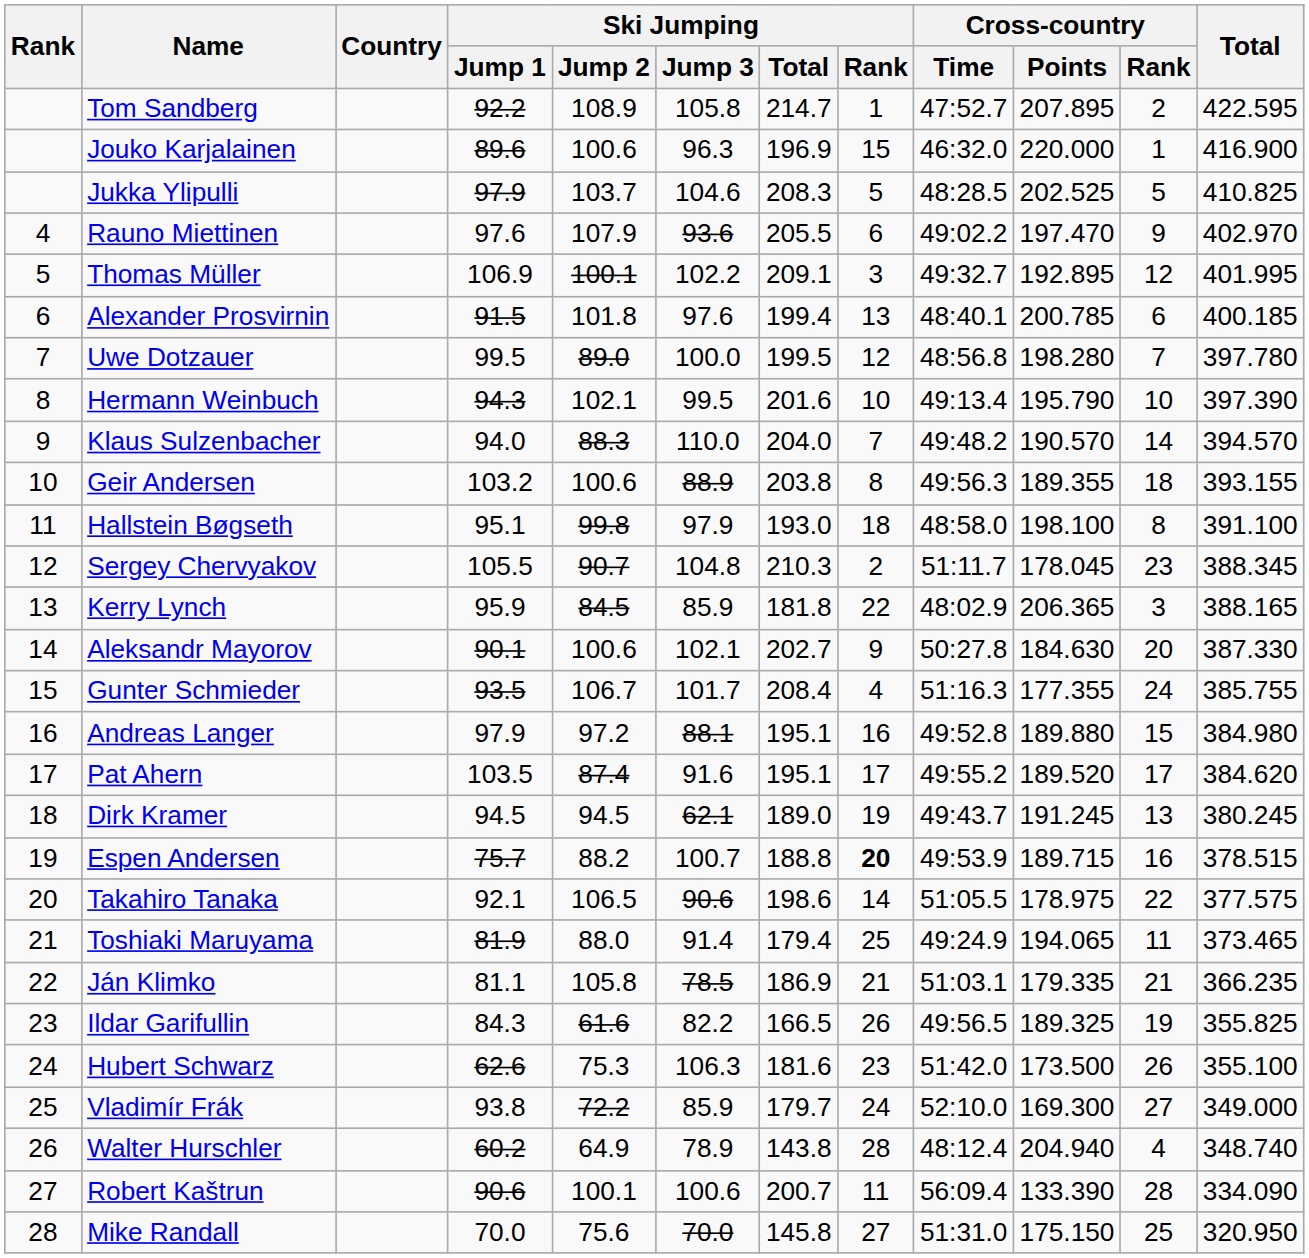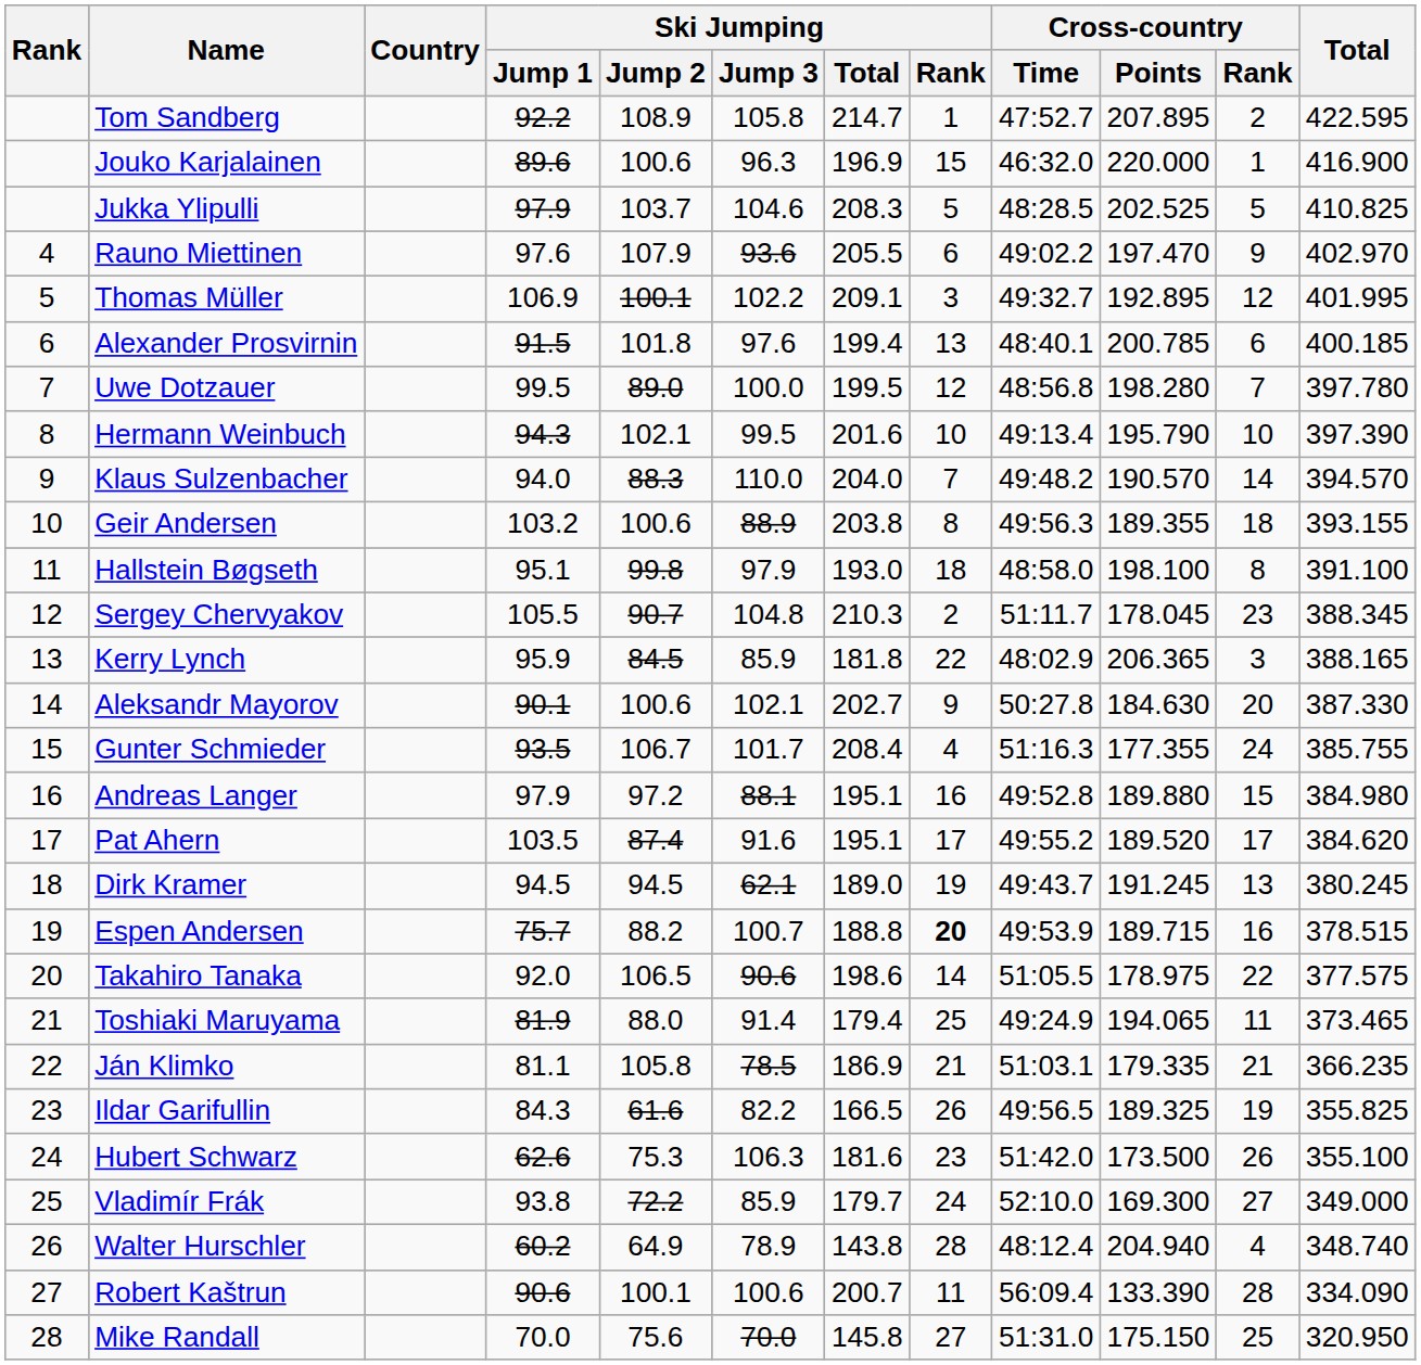 <table class="wikitable sortable" style="text-align:center">
 <tr>
 <th rowspan=2>Rank</th>
 <th rowspan=2>Name</th>
 <th rowspan=2>Country</th>
 <th colspan=5>Ski Jumping</th>
 <th colspan=3>Cross-country</th>
 <th rowspan=2>Total</th>
 </tr>
 <tr>
 <th>Jump 1</th>
 <th>Jump 2</th>
 <th>Jump 3</th>
 <th>Total</th>
 <th>Rank</th>
 <th>Time</th>
 <th>Points</th>
 <th>Rank</th>
 </tr>
 <tr>
 <td></td>
 <td align=left><a href='#'>Tom Sandberg</a></td>
 <td align=left></td>
 <td><s>92.2</s></td>
 <td>108.9</td>
 <td>105.8</td>
 <td>214.7</td>
 <td>1</td>
 <td>47:52.7</td>
 <td>207.895</td>
 <td>2</td>
 <td>422.595</td>
 </tr>
 <tr>
 <td></td>
 <td align=left><a href='#'>Jouko Karjalainen</a></td>
 <td align=left></td>
 <td><s>89.6</s></td>
 <td>100.6</td>
 <td>96.3</td>
 <td>196.9</td>
 <td>15</td>
 <td>46:32.0</td>
 <td>220.000</td>
 <td>1</td>
 <td>416.900</td>
 </tr>
 <tr>
 <td></td>
 <td align=left><a href='#'>Jukka Ylipulli</a></td>
 <td align=left></td>
 <td><s>97.9</s></td>
 <td>103.7</td>
 <td>104.6</td>
 <td>208.3</td>
 <td>5</td>
 <td>48:28.5</td>
 <td>202.525</td>
 <td>5</td>
 <td>410.825</td>
 </tr>
 <tr>
 <td>4</td>
 <td align=left><a href='#'>Rauno Miettinen</a></td>
 <td align=left></td>
 <td>97.6</td>
 <td>107.9</td>
 <td><s>93.6</s></td>
 <td>205.5</td>
 <td>6</td>
 <td>49:02.2</td>
 <td>197.470</td>
 <td>9</td>
 <td>402.970</td>
 </tr>
 <tr>
 <td>5</td>
 <td align=left><a href='#'>Thomas Müller</a></td>
 <td align=left></td>
 <td>106.9</td>
 <td><s>100.1</s></td>
 <td>102.2</td>
 <td>209.1</td>
 <td>3</td>
 <td>49:32.7</td>
 <td>192.895</td>
 <td>12</td>
 <td>401.995</td>
 </tr>
 <tr>
 <td>6</td>
 <td align=left><a href='#'>Alexander Prosvirnin</a></td>
 <td align=left></td>
 <td><s>91.5</s></td>
 <td>101.8</td>
 <td>97.6</td>
 <td>199.4</td>
 <td>13</td>
 <td>48:40.1</td>
 <td>200.785</td>
 <td>6</td>
 <td>400.185</td>
 </tr>
 <tr>
 <td>7</td>
 <td align=left><a href='#'>Uwe Dotzauer</a></td>
 <td align=left></td>
 <td>99.5</td>
 <td><s>89.0</s></td>
 <td>100.0</td>
 <td>199.5</td>
 <td>12</td>
 <td>48:56.8</td>
 <td>198.280</td>
 <td>7</td>
 <td>397.780</td>
 </tr>
 <tr>
 <td>8</td>
 <td align=left><a href='#'>Hermann Weinbuch</a></td>
 <td align=left></td>
 <td><s>94.3</s></td>
 <td>102.1</td>
 <td>99.5</td>
 <td>201.6</td>
 <td>10</td>
 <td>49:13.4</td>
 <td>195.790</td>
 <td>10</td>
 <td>397.390</td>
 </tr>
 <tr>
 <td>9</td>
 <td align=left><a href='#'>Klaus Sulzenbacher</a></td>
 <td align=left></td>
 <td>94.0</td>
 <td><s>88.3</s></td>
 <td>110.0</td>
 <td>204.0</td>
 <td>7</td>
 <td>49:48.2</td>
 <td>190.570</td>
 <td>14</td>
 <td>394.570</td>
 </tr>
 <tr>
 <td>10</td>
 <td align=left><a href='#'>Geir Andersen</a></td>
 <td align=left></td>
 <td>103.2</td>
 <td>100.6</td>
 <td><s>88.9</s></td>
 <td>203.8</td>
 <td>8</td>
 <td>49:56.3</td>
 <td>189.355</td>
 <td>18</td>
 <td>393.155</td>
 </tr>
 <tr>
 <td>11</td>
 <td align=left><a href='#'>Hallstein Bøgseth</a></td>
 <td align=left></td>
 <td>95.1</td>
 <td><s>99.8</s></td>
 <td>97.9</td>
 <td>193.0</td>
 <td>18</td>
 <td>48:58.0</td>
 <td>198.100</td>
 <td>8</td>
 <td>391.100</td>
 </tr>
 <tr>
 <td>12</td>
 <td align=left><a href='#'>Sergey Chervyakov</a></td>
 <td align=left></td>
 <td>105.5</td>
 <td><s>90.7</s></td>
 <td>104.8</td>
 <td>210.3</td>
 <td>2</td>
 <td>51:11.7</td>
 <td>178.045</td>
 <td>23</td>
 <td>388.345</td>
 </tr>
 <tr>
 <td>13</td>
 <td align=left><a href='#'>Kerry Lynch</a></td>
 <td align=left></td>
 <td>95.9</td>
 <td><s>84.5</s></td>
 <td>85.9</td>
 <td>181.8</td>
 <td>22</td>
 <td>48:02.9</td>
 <td>206.365</td>
 <td>3</td>
 <td>388.165</td>
 </tr>
 <tr>
 <td>14</td>
 <td align=left><a href='#'>Aleksandr Mayorov</a></td>
 <td align=left></td>
 <td><s>90.1</s></td>
 <td>100.6</td>
 <td>102.1</td>
 <td>202.7</td>
 <td>9</td>
 <td>50:27.8</td>
 <td>184.630</td>
 <td>20</td>
 <td>387.330</td>
 </tr>
 <tr>
 <td>15</td>
 <td align=left><a href='#'>Gunter Schmieder</a></td>
 <td align=left></td>
 <td><s>93.5</s></td>
 <td>106.7</td>
 <td>101.7</td>
 <td>208.4</td>
 <td>4</td>
 <td>51:16.3</td>
 <td>177.355</td>
 <td>24</td>
 <td>385.755</td>
 </tr>
 <tr>
 <td>16</td>
 <td align=left><a href='#'>Andreas Langer</a></td>
 <td align=left></td>
 <td>97.9</td>
 <td>97.2</td>
 <td><s>88.1</s></td>
 <td>195.1</td>
 <td>16</td>
 <td>49:52.8</td>
 <td>189.880</td>
 <td>15</td>
 <td>384.980</td>
 </tr>
 <tr>
 <td>17</td>
 <td align=left><a href='#'>Pat Ahern</a></td>
 <td align=left></td>
 <td>103.5</td>
 <td><s>87.4</s></td>
 <td>91.6</td>
 <td>195.1</td>
 <td>17</td>
 <td>49:55.2</td>
 <td>189.520</td>
 <td>17</td>
 <td>384.620</td>
 </tr>
 <tr>
 <td>18</td>
 <td align=left><a href='#'>Dirk Kramer</a></td>
 <td align=left></td>
 <td>94.5</td>
 <td>94.5</td>
 <td><s>62.1</s></td>
 <td>189.0</td>
 <td>19</td>
 <td>49:43.7</td>
 <td>191.245</td>
 <td>13</td>
 <td>380.245</td>
 </tr>
 <tr>
 <td>19</td>
 <td align=left><a href='#'>Espen Andersen</a></td>
 <td align=left></td>
 <td><s>75.7</s></td>
 <td>88.2</td>
 <td>100.7</td>
 <td>188.8</td>
 <td><strong>20</strong></td>
 <td>49:53.9</td>
 <td>189.715</td>
 <td>16</td>
 <td>378.515</td>
 </tr>
 <tr>
 <td>20</td>
 <td align=left><a href='#'>Takahiro Tanaka</a></td>
 <td align=left></td>
-<td>92.1</td>
+<td>92.0</td>
 <td>106.5</td>
 <td><s>90.6</s></td>
 <td>198.6</td>
 <td>14</td>
 <td>51:05.5</td>
 <td>178.975</td>
 <td>22</td>
 <td>377.575</td>
 </tr>
 <tr>
 <td>21</td>
 <td align=left><a href='#'>Toshiaki Maruyama</a></td>
 <td align=left></td>
 <td><s>81.9</s></td>
 <td>88.0</td>
 <td>91.4</td>
 <td>179.4</td>
 <td>25</td>
 <td>49:24.9</td>
 <td>194.065</td>
 <td>11</td>
 <td>373.465</td>
 </tr>
 <tr>
 <td>22</td>
 <td align=left><a href='#'>Ján Klimko</a></td>
 <td align=left></td>
 <td>81.1</td>
 <td>105.8</td>
 <td><s>78.5</s></td>
 <td>186.9</td>
 <td>21</td>
 <td>51:03.1</td>
 <td>179.335</td>
 <td>21</td>
 <td>366.235</td>
 </tr>
 <tr>
 <td>23</td>
 <td align=left><a href='#'>Ildar Garifullin</a></td>
 <td align=left></td>
 <td>84.3</td>
 <td><s>61.6</s></td>
 <td>82.2</td>
 <td>166.5</td>
 <td>26</td>
 <td>49:56.5</td>
 <td>189.325</td>
 <td>19</td>
 <td>355.825</td>
 </tr>
 <tr>
 <td>24</td>
 <td align=left><a href='#'>Hubert Schwarz</a></td>
 <td align=left></td>
 <td><s>62.6</s></td>
 <td>75.3</td>
 <td>106.3</td>
 <td>181.6</td>
 <td>23</td>
 <td>51:42.0</td>
 <td>173.500</td>
 <td>26</td>
 <td>355.100</td>
 </tr>
 <tr>
 <td>25</td>
 <td align=left><a href='#'>Vladimír Frák</a></td>
 <td align=left></td>
 <td>93.8</td>
 <td><s>72.2</s></td>
 <td>85.9</td>
 <td>179.7</td>
 <td>24</td>
 <td>52:10.0</td>
 <td>169.300</td>
 <td>27</td>
 <td>349.000</td>
 </tr>
 <tr>
 <td>26</td>
 <td align=left><a href='#'>Walter Hurschler</a></td>
 <td align=left></td>
 <td><s>60.2</s></td>
 <td>64.9</td>
 <td>78.9</td>
 <td>143.8</td>
 <td>28</td>
 <td>48:12.4</td>
 <td>204.940</td>
 <td>4</td>
 <td>348.740</td>
 </tr>
 <tr>
 <td>27</td>
 <td align=left><a href='#'>Robert Kaštrun</a></td>
 <td align=left></td>
 <td><s>90.6</s></td>
 <td>100.1</td>
 <td>100.6</td>
 <td>200.7</td>
 <td>11</td>
 <td>56:09.4</td>
 <td>133.390</td>
 <td>28</td>
 <td>334.090</td>
 </tr>
 <tr>
 <td>28</td>
 <td align=left><a href='#'>Mike Randall</a></td>
 <td align=left></td>
 <td>70.0</td>
 <td>75.6</td>
 <td><s>70.0</s></td>
 <td>145.8</td>
 <td>27</td>
 <td>51:31.0</td>
 <td>175.150</td>
 <td>25</td>
 <td>320.950</td>
 </tr>
 </table>
